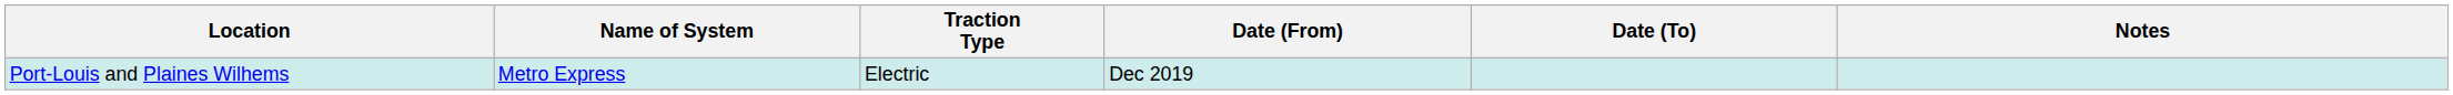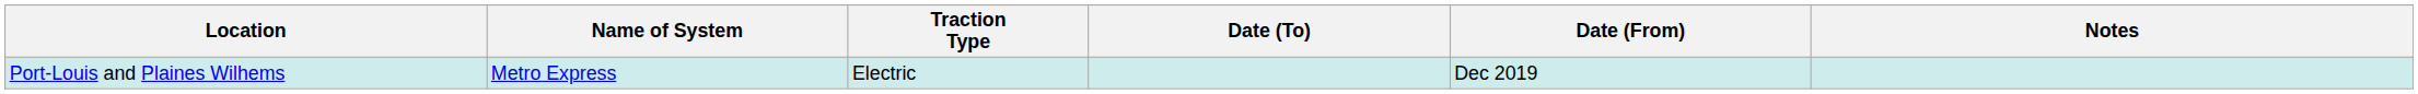 <table class="wikitable" style="width:100%;">
 <tr>
 <th style="width:20%;">Location</th>
 <th style="width:15%;">Name of System</th>
 <th style="width:10%;">Traction<br>Type</th>
+<th style="width:15%;">Date (To)</th>
 <th style="width:15%;">Date (From)</th>
-<th style="width:15%;">Date (To)</th>
 <th style="width:25%;">Notes</th>
 </tr>
 <tr>
 <td style="background:#CFECEC"><a href='#'>Port-Louis</a> and <a href='#'>Plaines Wilhems</a></td>
 <td style="background:#CFECEC"><a href='#'>Metro Express</a></td>
 <td style="background:#CFECEC">Electric</td>
+<td style="background:#CFECEC"> </td>
 <td style="background:#CFECEC">Dec 2019</td>
-<td style="background:#CFECEC"> </td>
 <td style="background:#CFECEC"> </td>
 </tr>
 </table>
